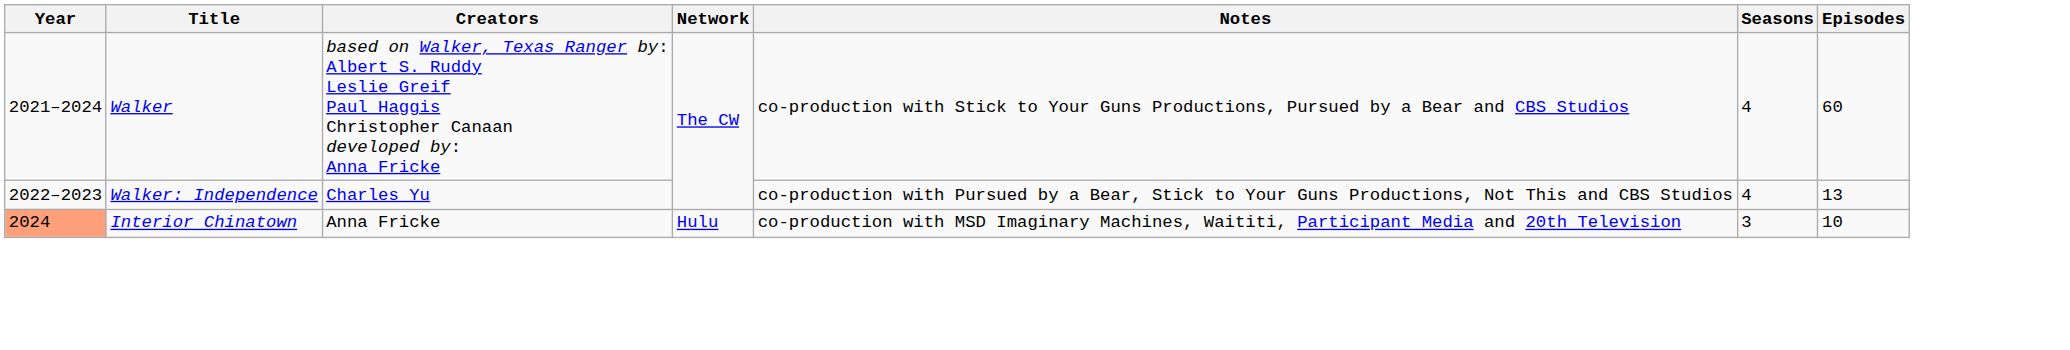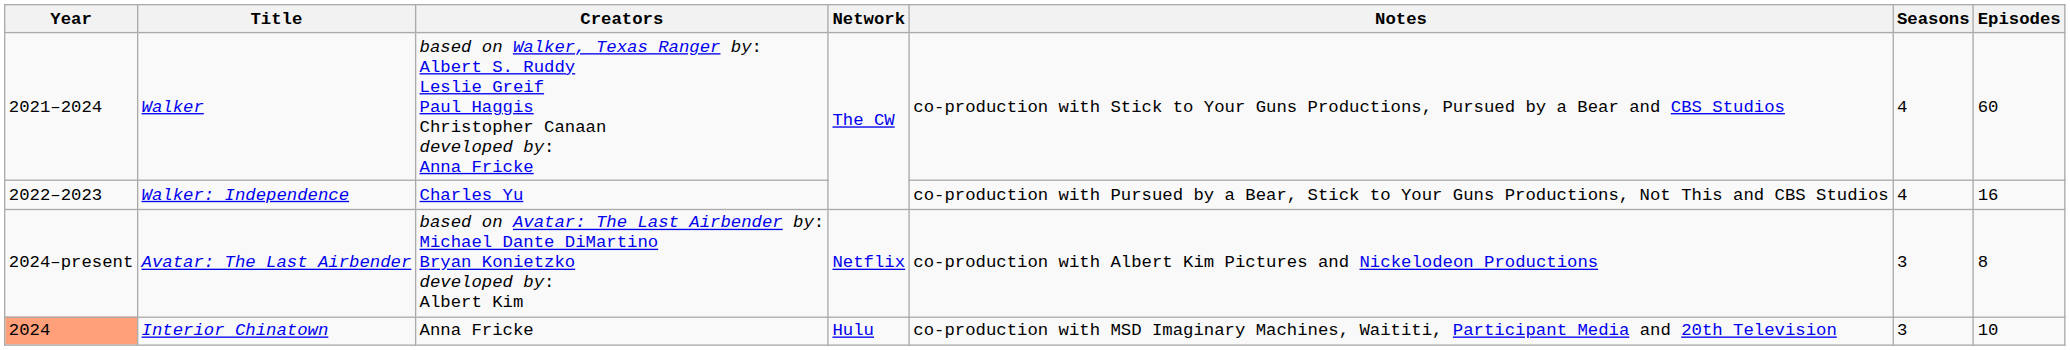 <table class="wikitable sortable">
 <tr>
 <th>Year</th>
 <th>Title</th>
 <th>Creators</th>
 <th>Network</th>
 <th>Notes</th>
 <th>Seasons</th>
 <th>Episodes</th>
 </tr>
 <tr>
 <td>2021–2024</td>
 <td><em><a href='#'>Walker</a></em></td>
 <td><em>based on <a href='#'>Walker, Texas Ranger</a> by</em>:<br><a href='#'>Albert S. Ruddy</a><br><a href='#'>Leslie Greif</a><br><a href='#'>Paul Haggis</a><br>Christopher Canaan<br><em>developed by</em>:<br><a href='#'>Anna Fricke</a></td>
 <td rowspan="2"><a href='#'>The CW</a></td>
 <td>co-production with Stick to Your Guns Productions, Pursued by a Bear and <a href='#'>CBS Studios</a></td>
 <td>4</td>
 <td>60</td>
 </tr>
 <tr>
 <td>2022–2023</td>
 <td><em><a href='#'>Walker: Independence</a></em></td>
 <td><a href='#'>Charles Yu</a></td>
 <td>co-production with Pursued by a Bear, Stick to Your Guns Productions, Not This and CBS Studios</td>
 <td>4</td>
-<td>13</td>
+<td>16</td>
+</tr>
+<tr>
+<td>2024–present</td>
+<td><em><a href='#'>Avatar: The Last Airbender</a></em></td>
+<td><em>based on <a href='#'>Avatar: The Last Airbender</a> by</em>:<br><a href='#'>Michael Dante DiMartino</a><br><a href='#'>Bryan Konietzko</a><br><em>developed by</em>:<br> Albert Kim</td>
+<td><a href='#'>Netflix</a></td>
+<td>co-production with Albert Kim Pictures and <a href='#'>Nickelodeon Productions</a></td>
+<td>3</td>
+<td>8</td>
 </tr>
 <tr>
 <td style="background: lightsalmon;">2024</td>
 <td><em><a href='#'>Interior Chinatown</a></em></td>
 <td>Anna Fricke</td>
 <td><a href='#'>Hulu</a></td>
 <td>co-production with MSD Imaginary Machines, Waititi, <a href='#'>Participant Media</a> and <a href='#'>20th Television</a></td>
 <td>3</td>
 <td>10</td>
 </tr>
 </table>
